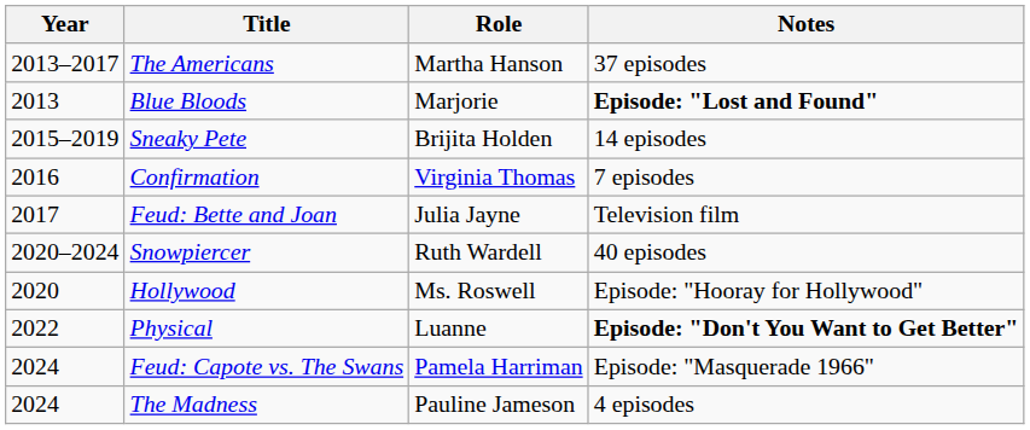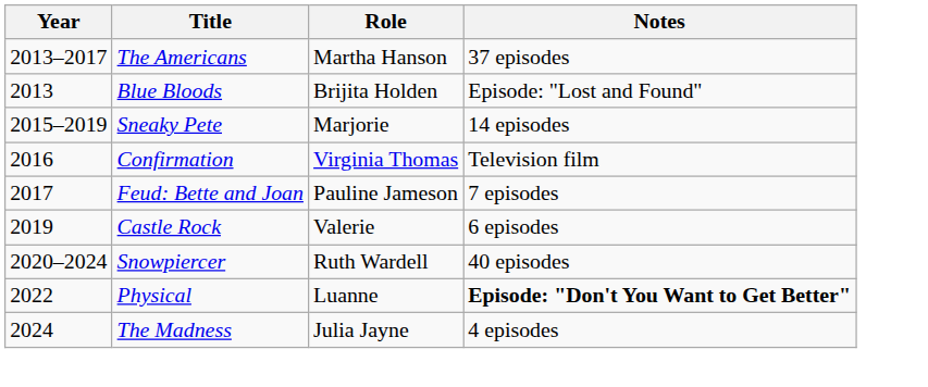 <table class="wikitable sortable">
 <tr>
 <th>Year</th>
 <th>Title</th>
 <th>Role</th>
 <th class="unsortable">Notes</th>
 </tr>
 <tr>
 <td>2013–2017</td>
 <td><em><a href='#'>The Americans</a></em></td>
 <td>Martha Hanson</td>
 <td>37 episodes</td>
 </tr>
 <tr>
 <td>2013</td>
 <td><em><a href='#'>Blue Bloods</a></em></td>
-<td>Marjorie</td>
-<td><strong>Episode: "Lost and Found"</strong></td>
+<td>Brijita Holden</td>
+<td>Episode: "Lost and Found"</td>
 </tr>
 <tr>
 <td>2015–2019</td>
 <td><em><a href='#'>Sneaky Pete</a></em></td>
-<td>Brijita Holden</td>
+<td>Marjorie</td>
 <td>14 episodes</td>
 </tr>
 <tr>
 <td>2016</td>
 <td><em><a href='#'>Confirmation</a></em></td>
 <td><a href='#'>Virginia Thomas</a></td>
-<td>7 episodes</td>
+<td>Television film</td>
 </tr>
 <tr>
 <td>2017</td>
 <td><em><a href='#'>Feud: Bette and Joan</a></em></td>
-<td>Julia Jayne</td>
-<td>Television film</td>
+<td>Pauline Jameson</td>
+<td>7 episodes</td>
+</tr>
+<tr>
+<td>2019</td>
+<td><em><a href='#'>Castle Rock</a></em></td>
+<td>Valerie</td>
+<td>6 episodes</td>
 </tr>
 <tr>
 <td>2020–2024</td>
 <td><em><a href='#'>Snowpiercer</a></em></td>
 <td>Ruth Wardell</td>
 <td>40 episodes</td>
-</tr>
-<tr>
-<td>2020</td>
-<td><em><a href='#'>Hollywood</a></em></td>
-<td>Ms. Roswell</td>
-<td>Episode: "Hooray for Hollywood"</td>
 </tr>
 <tr>
 <td>2022</td>
 <td><em><a href='#'>Physical</a></em></td>
 <td>Luanne</td>
 <td><strong>Episode: "Don't You Want to Get Better"</strong></td>
 </tr>
 <tr>
 <td>2024</td>
-<td><em><a href='#'>Feud: Capote vs. The Swans</a></em></td>
-<td><a href='#'>Pamela Harriman</a></td>
-<td>Episode: "Masquerade 1966"</td>
-</tr>
-<tr>
-<td>2024</td>
 <td><em><a href='#'>The Madness</a></em></td>
-<td>Pauline Jameson</td>
+<td>Julia Jayne</td>
 <td>4 episodes</td>
 </tr>
 </table>
